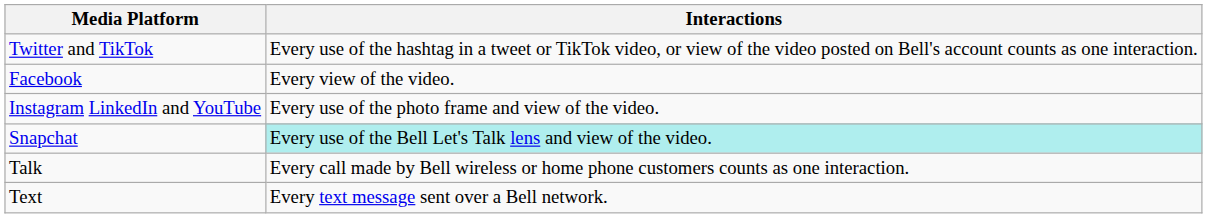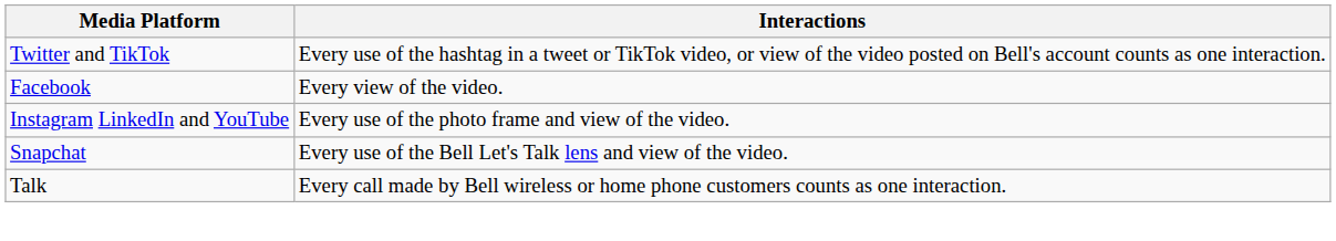 <table class="wikitable" style="margin-left: auto; margin-right: auto; border: none;">
 <tr>
 <th>Media Platform</th>
 <th>Interactions</th>
 </tr>
 <tr>
 <td><a href='#'>Twitter</a> and <a href='#'>TikTok</a></td>
 <td>Every use of the hashtag in a tweet or TikTok video, or view of the video posted on Bell's account counts as one interaction.</td>
 </tr>
 <tr>
 <td><a href='#'>Facebook</a></td>
 <td>Every view of the video.</td>
 </tr>
 <tr>
 <td><a href='#'>Instagram</a> <a href='#'>LinkedIn</a> and <a href='#'>YouTube</a></td>
 <td>Every use of the photo frame and view of the video.</td>
 </tr>
 <tr>
 <td><a href='#'>Snapchat</a></td>
-<td style="background: paleturquoise;">Every use of the Bell Let's Talk <a href='#'>lens</a> and view of the video.</td>
+<td>Every use of the Bell Let's Talk <a href='#'>lens</a> and view of the video.</td>
 </tr>
 <tr>
 <td>Talk</td>
 <td>Every call made by Bell wireless or home phone customers counts as one interaction.</td>
 </tr>
-<tr>
-<td>Text</td>
-<td>Every <a href='#'>text message</a> sent over a Bell network.</td>
-</tr>
 </table>
